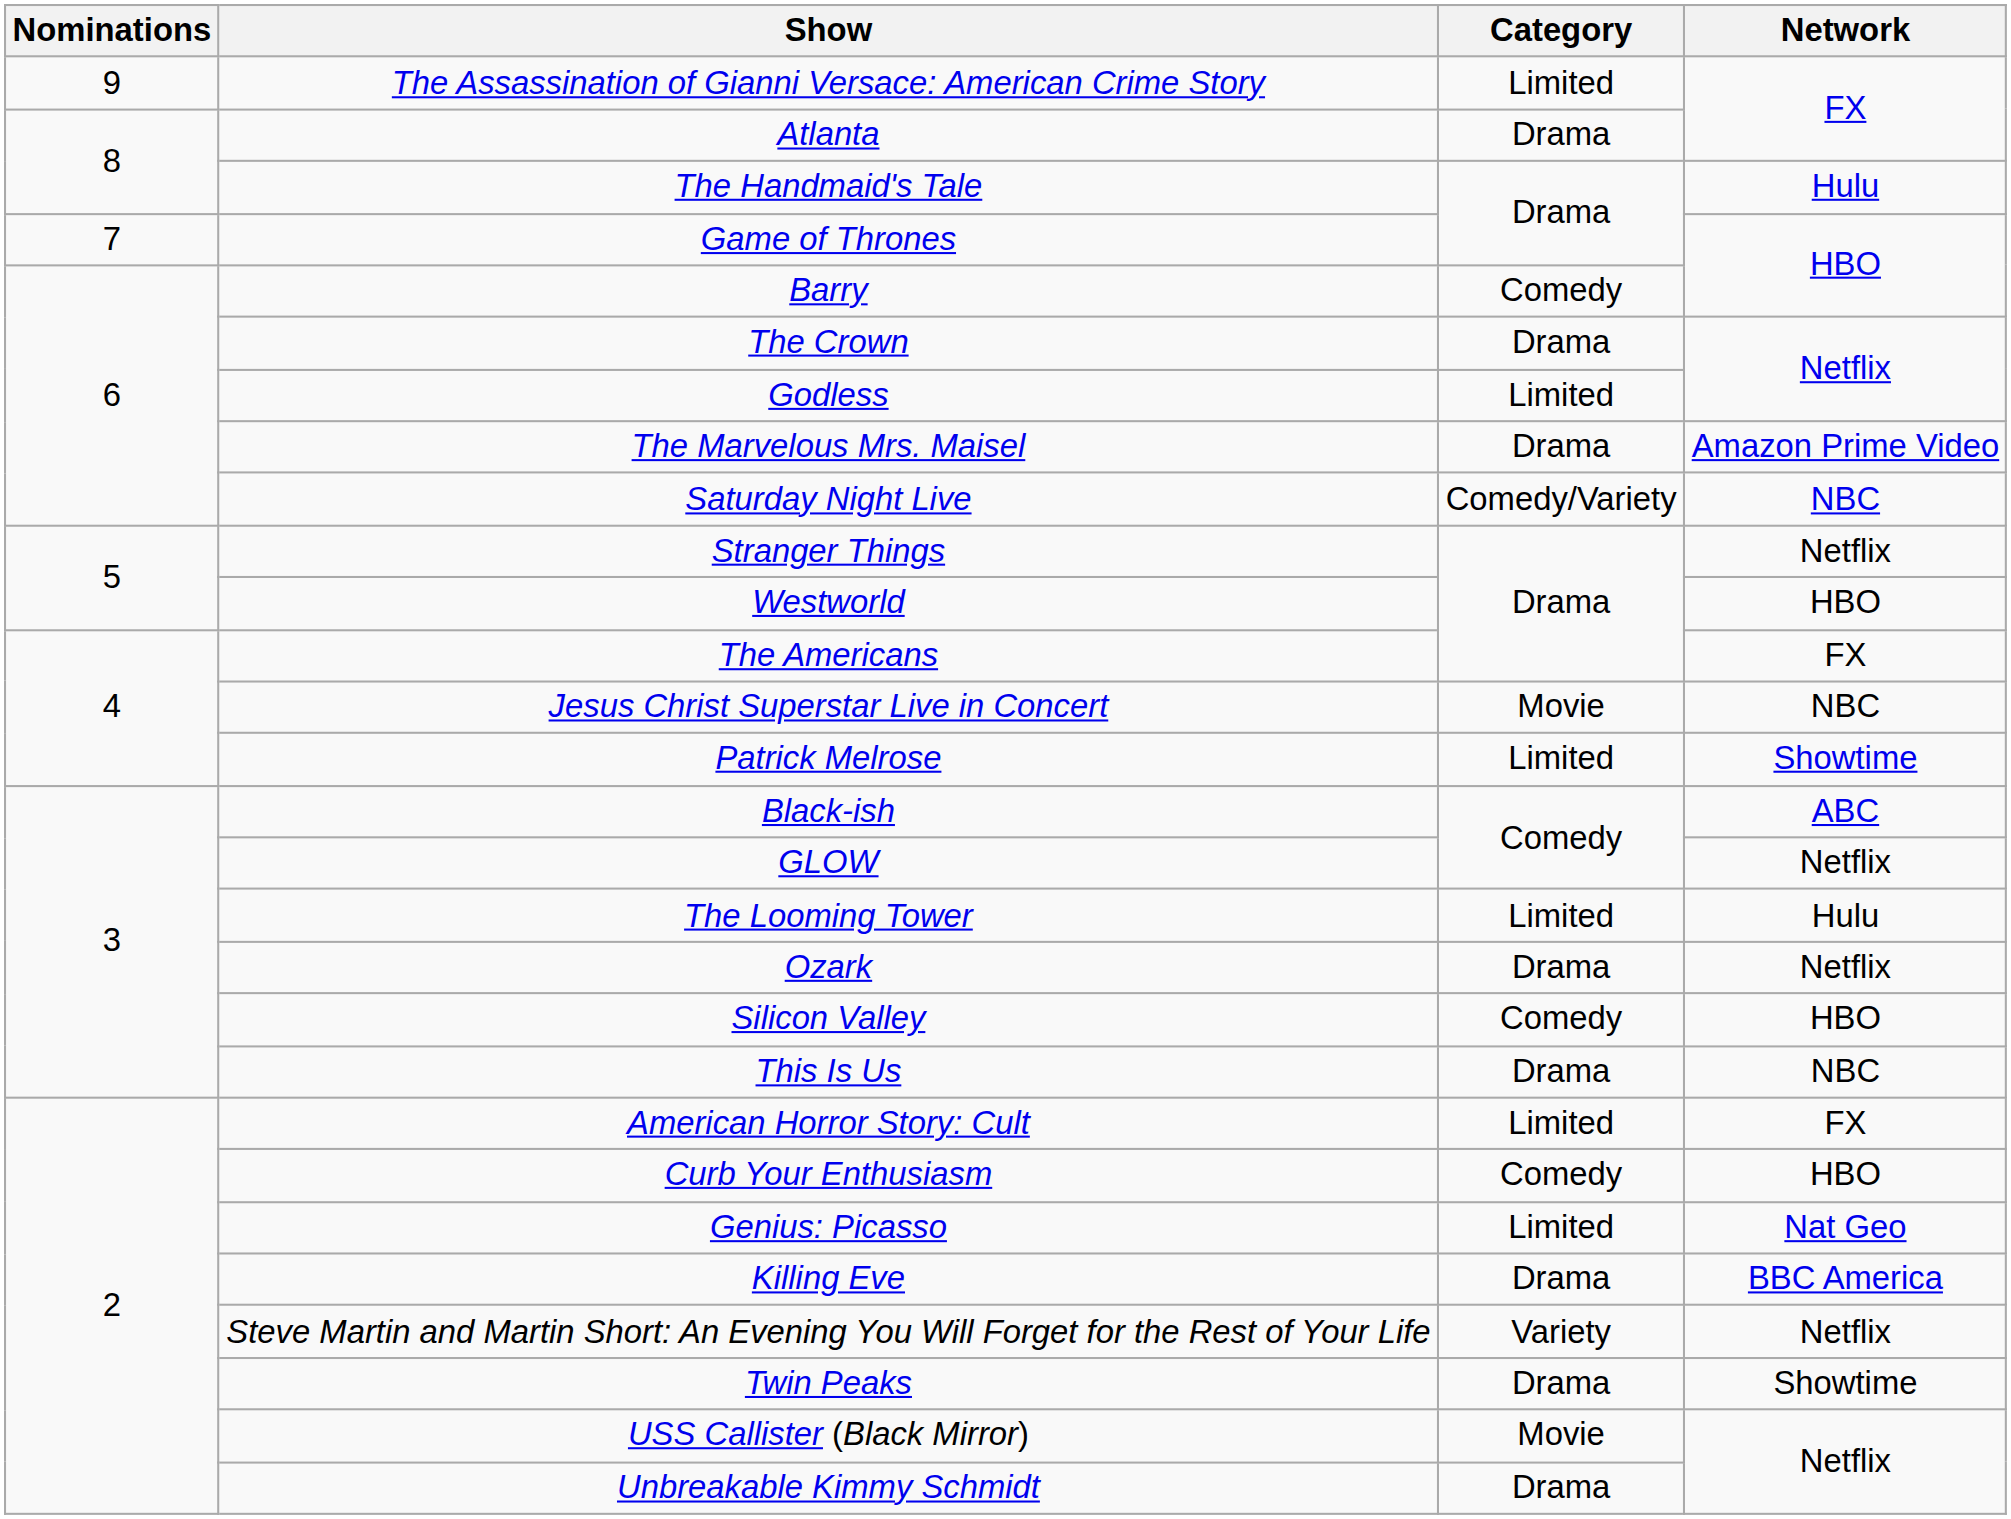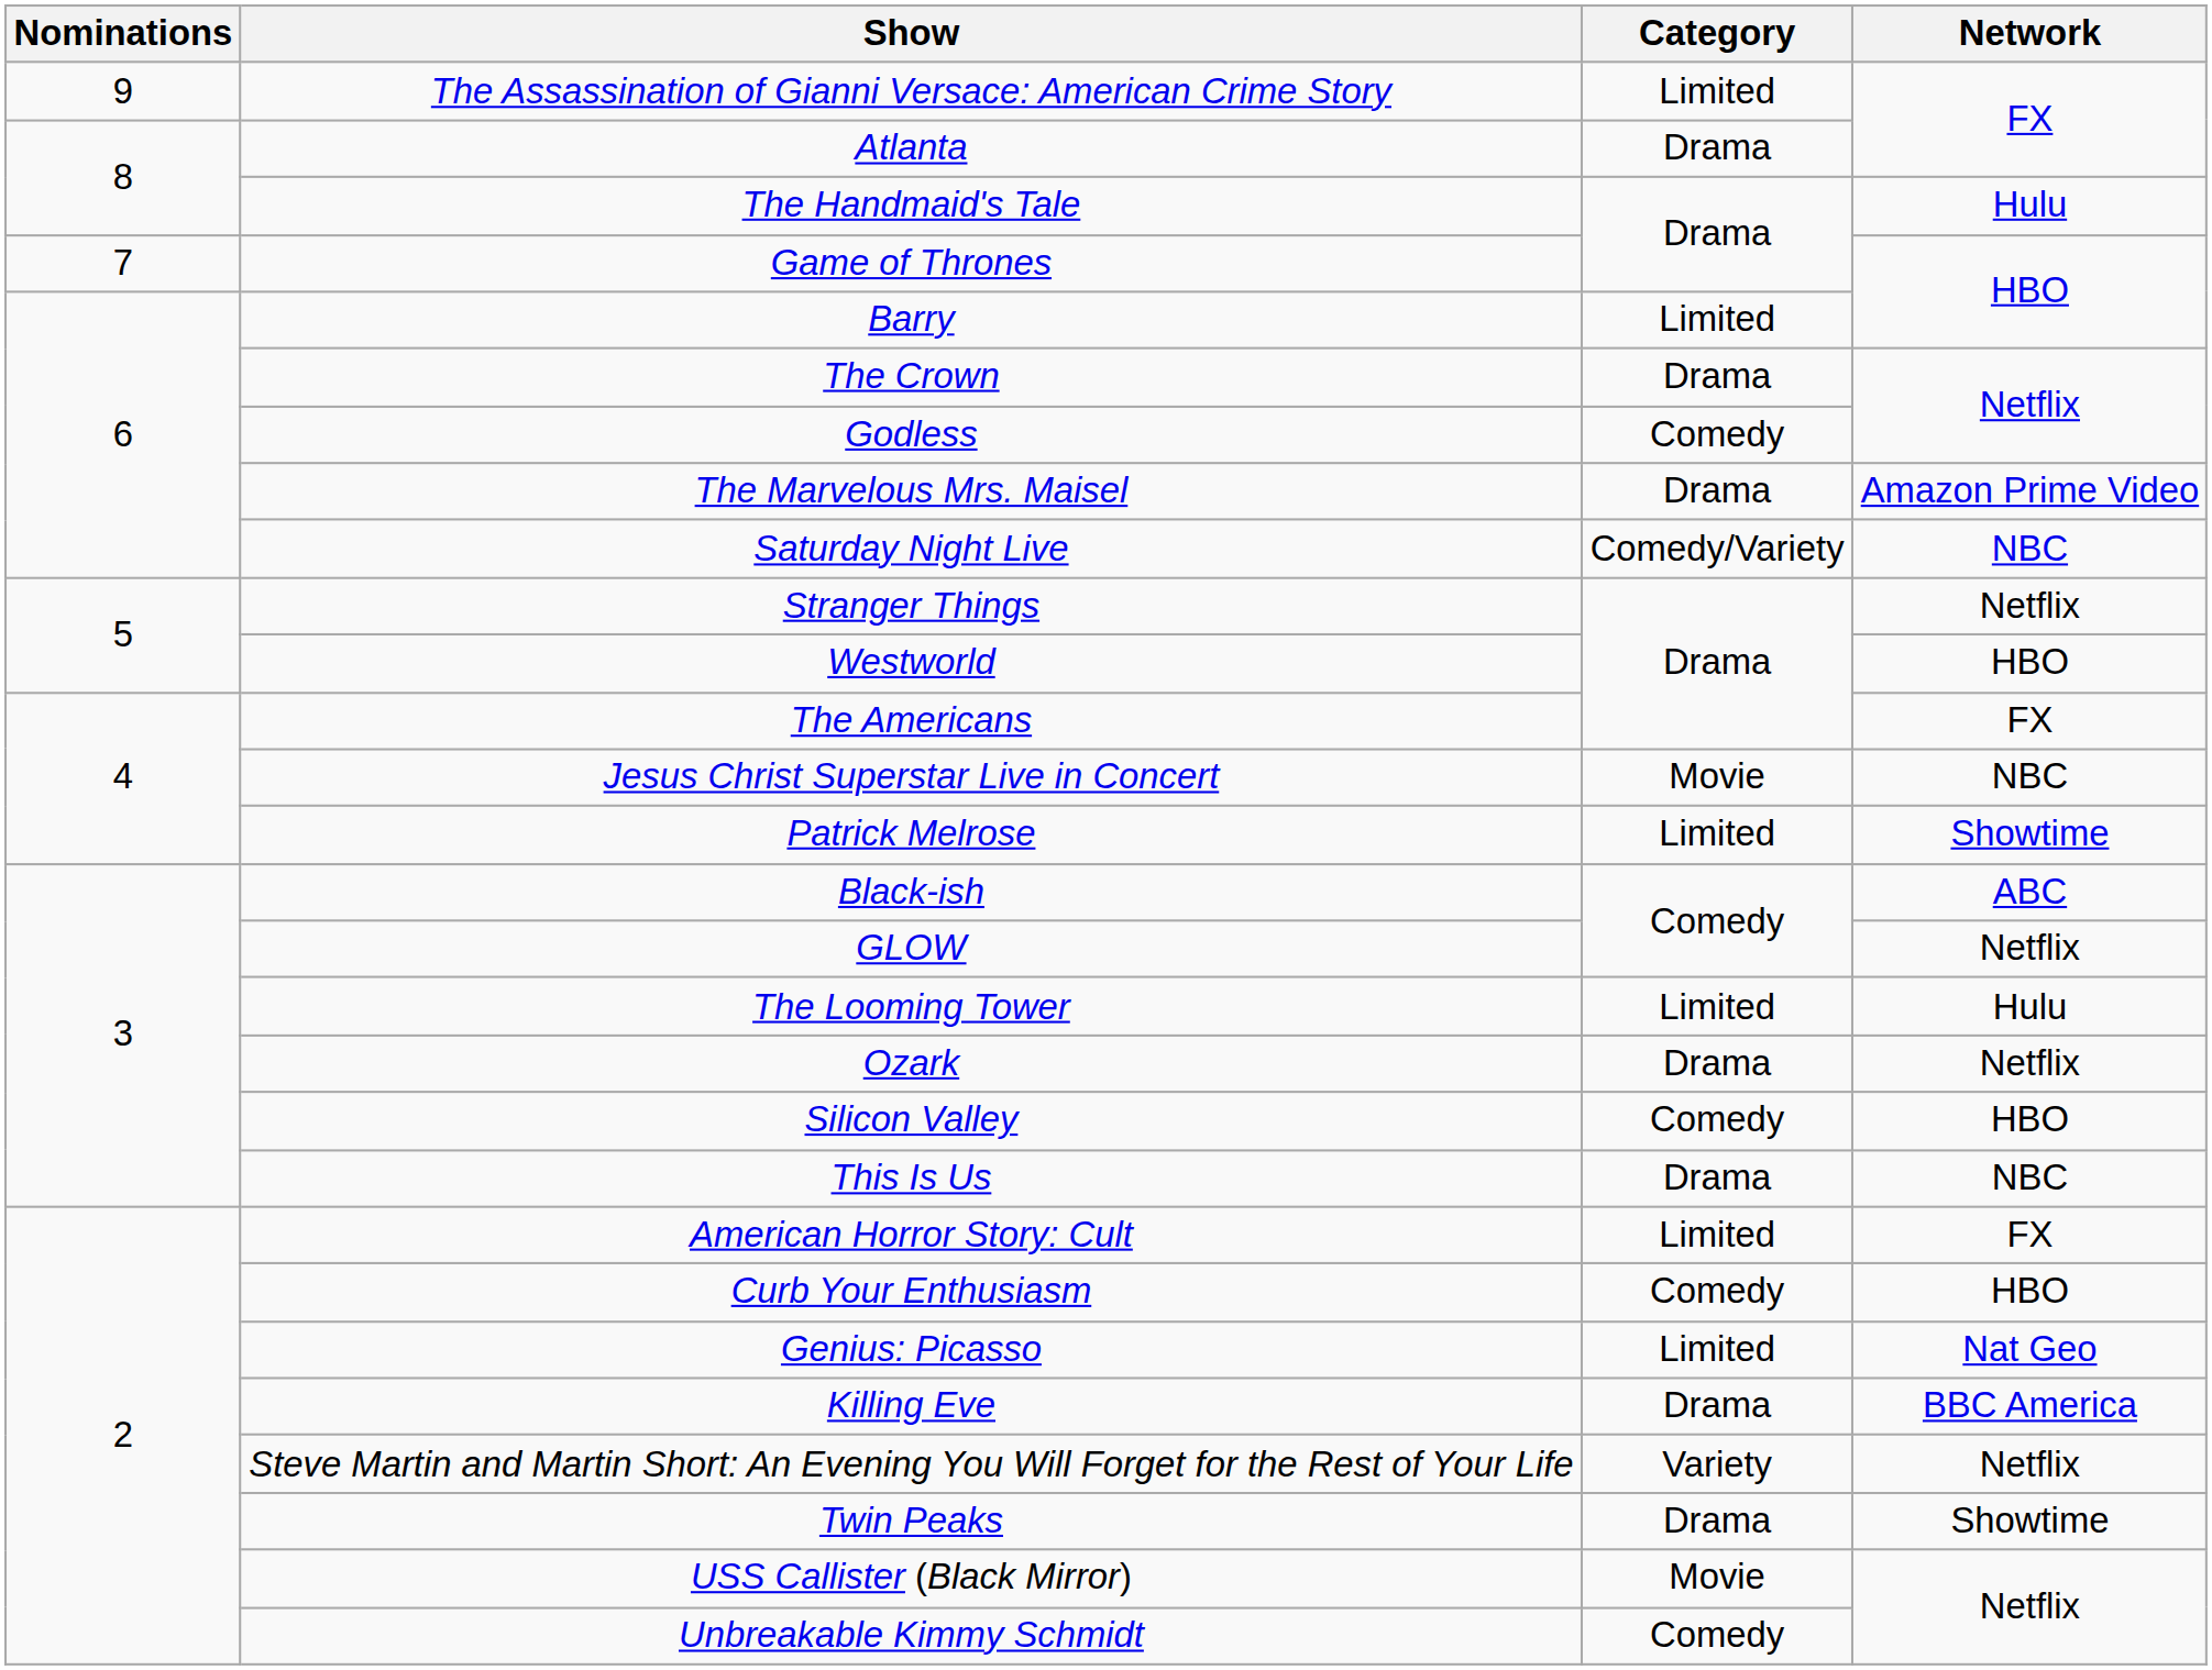 <table class="wikitable floatleft" style="text-align: center;">
 <tr>
 <th scope="col" style="width:55px;">Nominations</th>
 <th scope="col" style="text-align:center;">Show</th>
 <th scope="col" style="text-align:center;">Category</th>
 <th scope="col" style="text-align:center;">Network</th>
 </tr>
 <tr>
 <td scope=row style="text-align:center">9</td>
 <td><em><a href='#'>The Assassination of Gianni Versace: American Crime Story</a></em></td>
 <td>Limited</td>
 <td rowspan=2><a href='#'>FX</a></td>
 </tr>
 <tr>
 <td scope=row rowspan=2 style="text-align:center;">8</td>
 <td><em><a href='#'>Atlanta</a></em></td>
 <td>Drama</td>
 </tr>
 <tr>
 <td><em><a href='#'>The Handmaid's Tale</a></em></td>
 <td rowspan=2>Drama</td>
 <td><a href='#'>Hulu</a></td>
 </tr>
 <tr>
 <td scope=row style="text-align:center">7</td>
 <td><em><a href='#'>Game of Thrones</a></em></td>
 <td rowspan=2><a href='#'>HBO</a></td>
 </tr>
 <tr>
 <td scope=row rowspan=5 style="text-align:center;">6</td>
 <td><em><a href='#'>Barry</a></em></td>
-<td>Comedy</td>
+<td>Limited</td>
 </tr>
 <tr>
 <td><em><a href='#'>The Crown</a></em></td>
 <td>Drama</td>
 <td rowspan=2><a href='#'>Netflix</a></td>
 </tr>
 <tr>
 <td><em><a href='#'>Godless</a></em></td>
-<td>Limited</td>
+<td>Comedy</td>
 </tr>
 <tr>
 <td><em><a href='#'>The Marvelous Mrs. Maisel</a></em></td>
 <td>Drama</td>
 <td><a href='#'>Amazon Prime Video</a></td>
 </tr>
 <tr>
 <td><em><a href='#'>Saturday Night Live</a></em></td>
 <td>Comedy/Variety</td>
 <td><a href='#'>NBC</a></td>
 </tr>
 <tr>
 <td scope=row rowspan=2 style="text-align:center;">5</td>
 <td><em><a href='#'>Stranger Things</a></em></td>
 <td rowspan=3>Drama</td>
 <td>Netflix</td>
 </tr>
 <tr>
 <td><em><a href='#'>Westworld</a></em></td>
 <td>HBO</td>
 </tr>
 <tr>
 <td scope=row rowspan=3 style="text-align:center;">4</td>
 <td><em><a href='#'>The Americans</a></em></td>
 <td>FX</td>
 </tr>
 <tr>
 <td><em><a href='#'>Jesus Christ Superstar Live in Concert</a></em></td>
 <td>Movie</td>
 <td>NBC</td>
 </tr>
 <tr>
 <td><em><a href='#'>Patrick Melrose</a></em></td>
 <td>Limited</td>
 <td><a href='#'>Showtime</a></td>
 </tr>
 <tr>
 <td scope=row rowspan=6 style="text-align:center;">3</td>
 <td><em><a href='#'>Black-ish</a></em></td>
 <td rowspan=2>Comedy</td>
 <td><a href='#'>ABC</a></td>
 </tr>
 <tr>
 <td><em><a href='#'>GLOW</a></em></td>
 <td>Netflix</td>
 </tr>
 <tr>
 <td><em><a href='#'>The Looming Tower</a></em></td>
 <td>Limited</td>
 <td>Hulu</td>
 </tr>
 <tr>
 <td><em><a href='#'>Ozark</a></em></td>
 <td>Drama</td>
 <td>Netflix</td>
 </tr>
 <tr>
 <td><em><a href='#'>Silicon Valley</a></em></td>
 <td>Comedy</td>
 <td>HBO</td>
 </tr>
 <tr>
 <td><em><a href='#'>This Is Us</a></em></td>
 <td>Drama</td>
 <td>NBC</td>
 </tr>
 <tr>
 <td scope=row rowspan=8 style="text-align:center;">2</td>
 <td><em><a href='#'>American Horror Story: Cult</a></em></td>
 <td>Limited</td>
 <td>FX</td>
 </tr>
 <tr>
 <td><em><a href='#'>Curb Your Enthusiasm</a></em></td>
 <td>Comedy</td>
 <td>HBO</td>
 </tr>
 <tr>
 <td><em><a href='#'>Genius: Picasso</a></em></td>
 <td>Limited</td>
 <td><a href='#'>Nat Geo</a></td>
 </tr>
 <tr>
 <td><em><a href='#'>Killing Eve</a></em></td>
 <td>Drama</td>
 <td><a href='#'>BBC America</a></td>
 </tr>
 <tr>
 <td><em>Steve Martin and Martin Short: An Evening You Will Forget for the Rest of Your Life</em></td>
 <td>Variety</td>
 <td>Netflix</td>
 </tr>
 <tr>
 <td><em><a href='#'>Twin Peaks</a></em></td>
 <td>Drama</td>
 <td>Showtime</td>
 </tr>
 <tr>
 <td><em><a href='#'>USS Callister</a></em> (<em>Black Mirror</em>)</td>
 <td>Movie</td>
 <td rowspan="2">Netflix</td>
 </tr>
 <tr>
 <td><em><a href='#'>Unbreakable Kimmy Schmidt</a></em></td>
-<td>Drama</td>
+<td>Comedy</td>
 </tr>
 </table>
